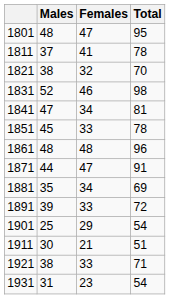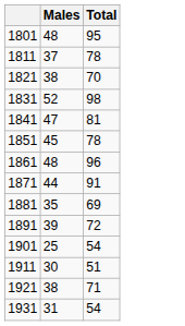 <table class="wikitable">
 <tr>
 <th></th>
 <th>Males</th>
-<th>Females</th>
 <th>Total</th>
 </tr>
 <tr>
 <td>1801</td>
 <td>48</td>
-<td>47</td>
 <td>95</td>
 </tr>
 <tr>
 <td>1811</td>
 <td>37</td>
-<td>41</td>
 <td>78</td>
 </tr>
 <tr>
 <td>1821</td>
 <td>38</td>
-<td>32</td>
 <td>70</td>
 </tr>
 <tr>
 <td>1831</td>
 <td>52</td>
-<td>46</td>
 <td>98</td>
 </tr>
 <tr>
 <td>1841</td>
 <td>47</td>
-<td>34</td>
 <td>81</td>
 </tr>
 <tr>
 <td>1851</td>
 <td>45</td>
-<td>33</td>
 <td>78</td>
 </tr>
 <tr>
 <td>1861</td>
-<td>48</td>
 <td>48</td>
 <td>96</td>
 </tr>
 <tr>
 <td>1871</td>
 <td>44</td>
-<td>47</td>
 <td>91</td>
 </tr>
 <tr>
 <td>1881</td>
 <td>35</td>
-<td>34</td>
 <td>69</td>
 </tr>
 <tr>
 <td>1891</td>
 <td>39</td>
-<td>33</td>
 <td>72</td>
 </tr>
 <tr>
 <td>1901</td>
 <td>25</td>
-<td>29</td>
 <td>54</td>
 </tr>
 <tr>
 <td>1911</td>
 <td>30</td>
-<td>21</td>
 <td>51</td>
 </tr>
 <tr>
 <td>1921</td>
 <td>38</td>
-<td>33</td>
 <td>71</td>
 </tr>
 <tr>
 <td>1931</td>
 <td>31</td>
-<td>23</td>
 <td>54</td>
 </tr>
 </table>
